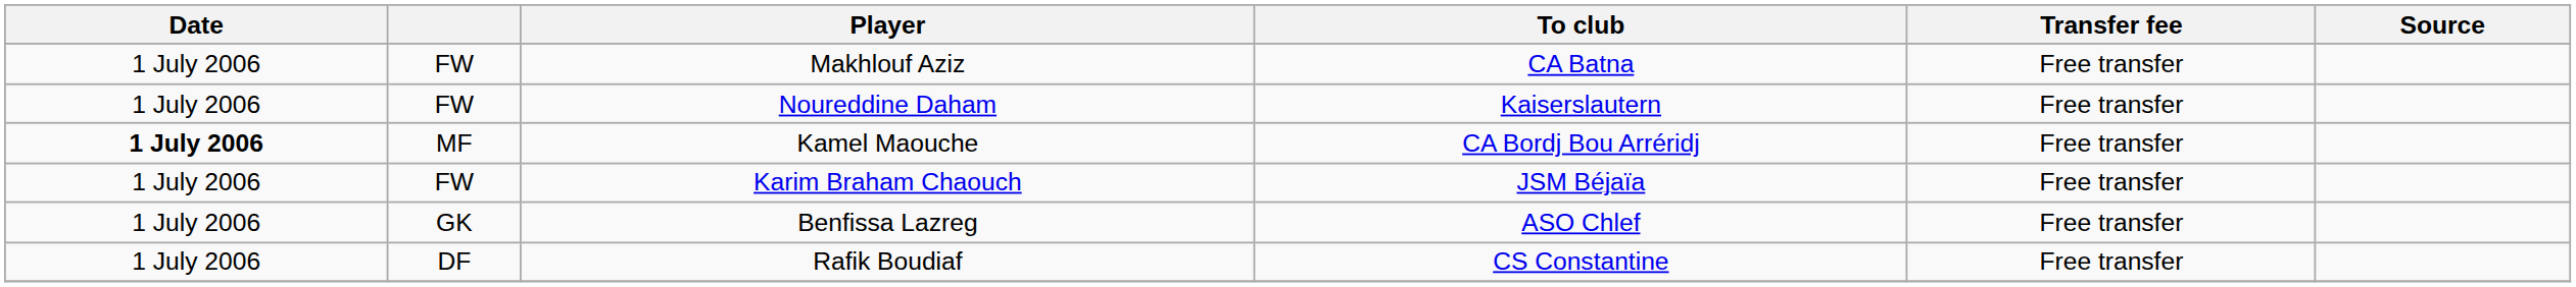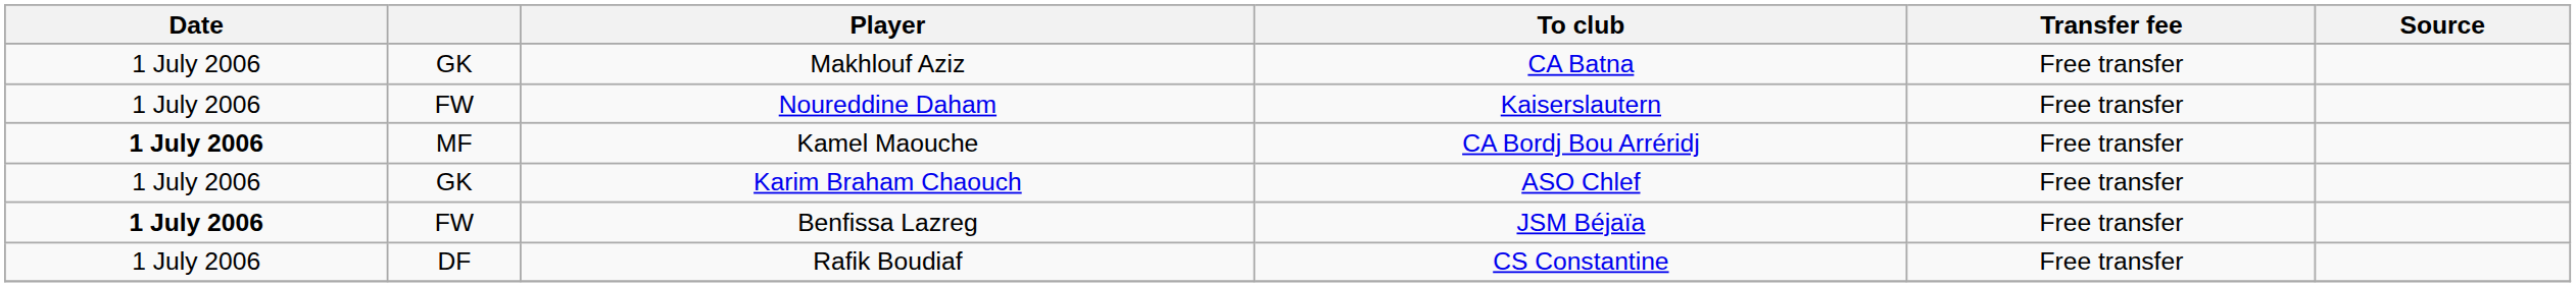 <table class="wikitable sortable" style="width:70%; text-align:center; font-size:85%; text-align:centre;">
 <tr>
 <th>Date</th>
 <th></th>
 <th>Player</th>
 <th>To club</th>
 <th>Transfer fee</th>
 <th>Source</th>
 </tr>
 <tr>
 <td>1 July 2006</td>
-<td>FW</td>
+<td>GK</td>
 <td> Makhlouf Aziz</td>
 <td><a href='#'>CA Batna</a></td>
 <td>Free transfer</td>
 <td></td>
 </tr>
 <tr>
 <td>1 July 2006</td>
 <td>FW</td>
 <td> <a href='#'>Noureddine Daham</a></td>
 <td> <a href='#'>Kaiserslautern</a></td>
 <td>Free transfer</td>
 <td></td>
 </tr>
 <tr>
 <td><strong>1 July 2006</strong></td>
 <td>MF</td>
 <td> Kamel Maouche</td>
 <td><a href='#'>CA Bordj Bou Arréridj</a></td>
 <td>Free transfer</td>
 <td></td>
 </tr>
 <tr>
 <td>1 July 2006</td>
-<td>FW</td>
+<td>GK</td>
 <td> <a href='#'>Karim Braham Chaouch</a></td>
-<td><a href='#'>JSM Béjaïa</a></td>
+<td><a href='#'>ASO Chlef</a></td>
 <td>Free transfer</td>
 <td></td>
 </tr>
 <tr>
-<td>1 July 2006</td>
-<td>GK</td>
+<td><strong>1 July 2006</strong></td>
+<td>FW</td>
 <td> Benfissa Lazreg</td>
-<td><a href='#'>ASO Chlef</a></td>
+<td><a href='#'>JSM Béjaïa</a></td>
 <td>Free transfer</td>
 <td></td>
 </tr>
 <tr>
 <td>1 July 2006</td>
 <td>DF</td>
 <td> Rafik Boudiaf</td>
 <td><a href='#'>CS Constantine</a></td>
 <td>Free transfer</td>
 <td></td>
 </tr>
 <tr>
 </tr>
 </table>
